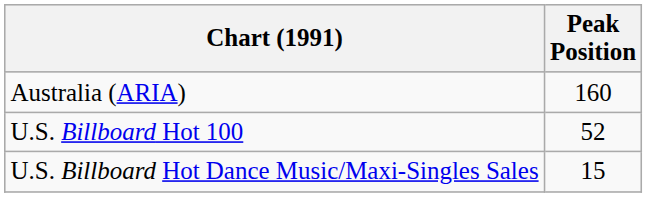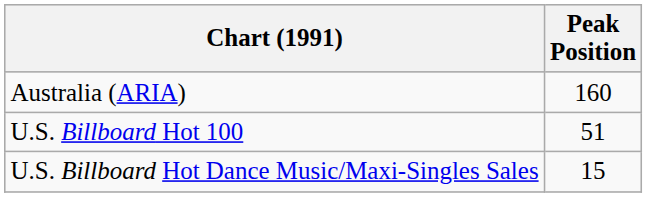 <table class="wikitable">
 <tr>
 <th>Chart (1991)</th>
 <th>Peak<br>Position</th>
 </tr>
 <tr>
 <td>Australia (<a href='#'>ARIA</a>)</td>
 <td align="center">160</td>
 </tr>
 <tr>
 <td>U.S. <a href='#'><em>Billboard</em> Hot 100</a></td>
-<td align="center">52</td>
+<td align="center">51</td>
 </tr>
 <tr>
 <td>U.S. <em>Billboard</em> <a href='#'>Hot Dance Music/Maxi-Singles Sales</a></td>
 <td align="center">15</td>
 </tr>
 </table>
